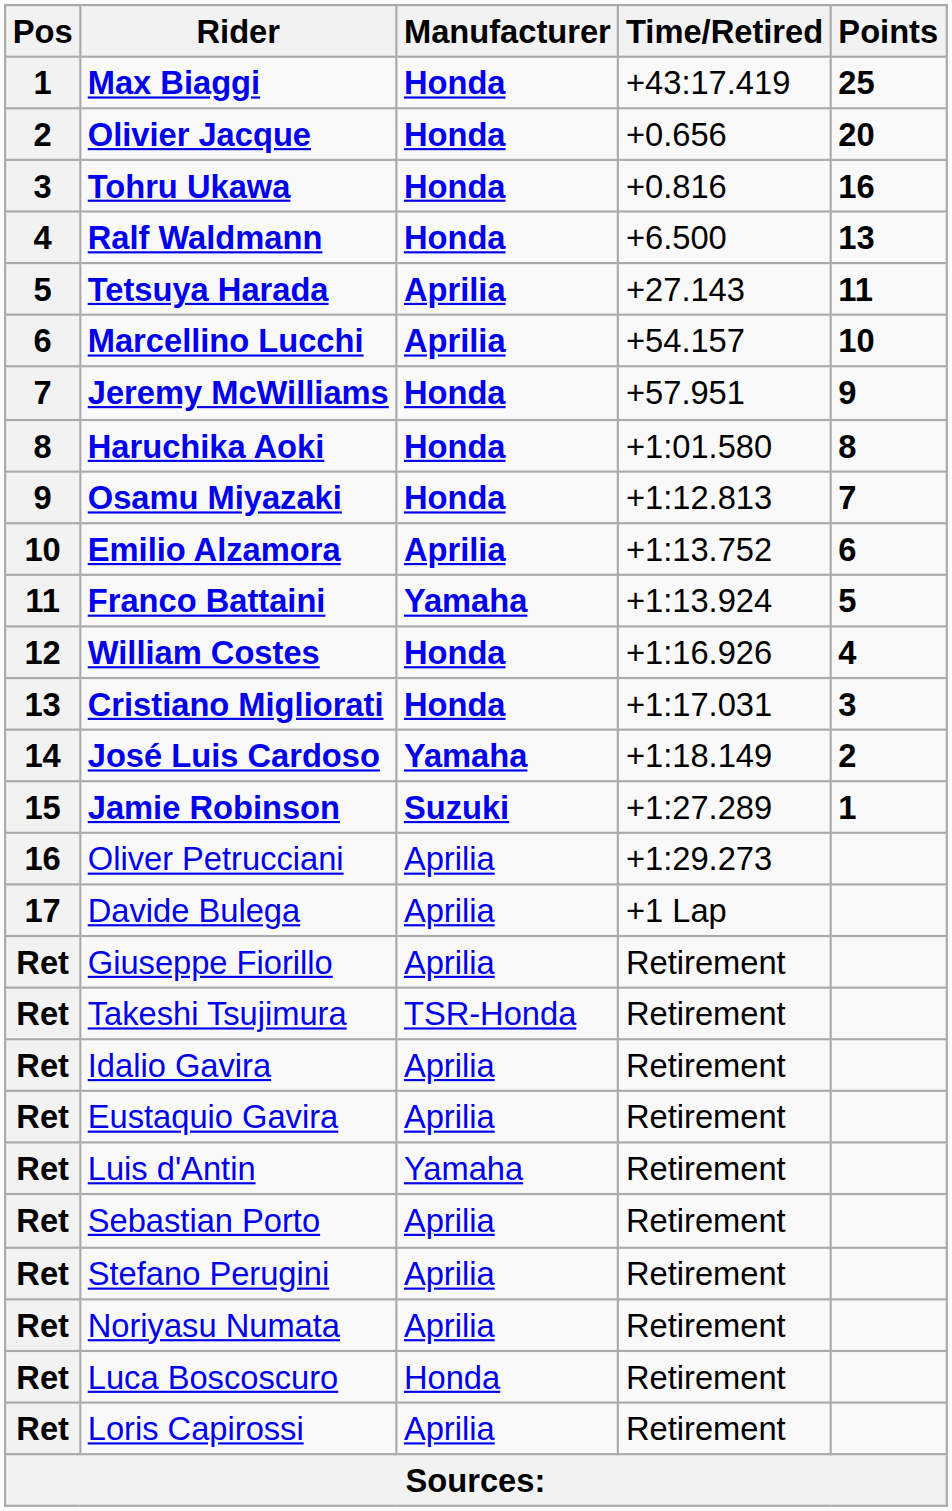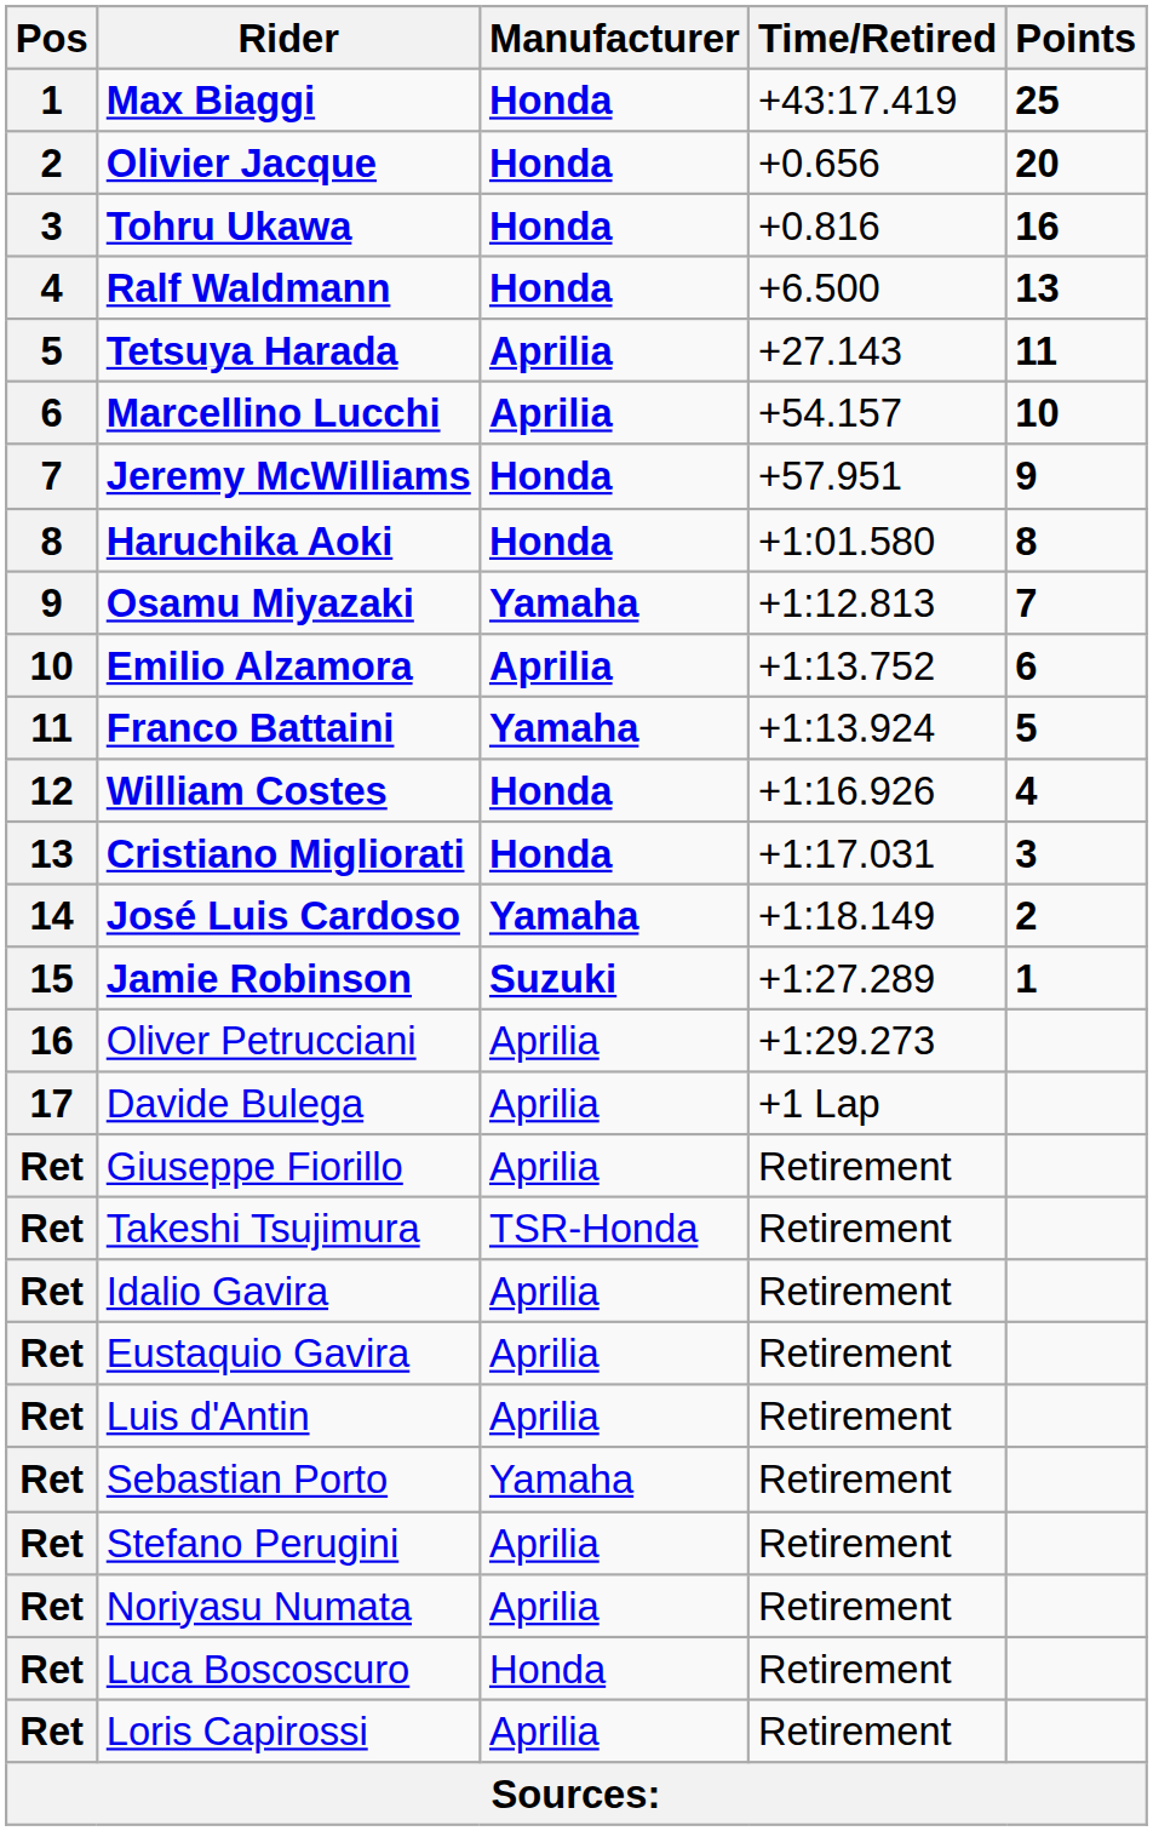 <table class="wikitable" style="font-size: 95%;">
 <tr>
 <th>Pos</th>
 <th>Rider</th>
 <th>Manufacturer</th>
 <th>Time/Retired</th>
 <th>Points</th>
 </tr>
 <tr>
 <th>1</th>
 <td> <strong><a href='#'>Max Biaggi</a></strong></td>
 <td><strong><a href='#'>Honda</a></strong></td>
 <td>+43:17.419</td>
 <td><strong>25</strong></td>
 </tr>
 <tr>
 <th>2</th>
 <td> <strong><a href='#'>Olivier Jacque</a></strong></td>
 <td><strong><a href='#'>Honda</a></strong></td>
 <td>+0.656</td>
 <td><strong>20</strong></td>
 </tr>
 <tr>
 <th>3</th>
 <td> <strong><a href='#'>Tohru Ukawa</a></strong></td>
 <td><strong><a href='#'>Honda</a></strong></td>
 <td>+0.816</td>
 <td><strong>16</strong></td>
 </tr>
 <tr>
 <th>4</th>
 <td> <strong><a href='#'>Ralf Waldmann</a></strong></td>
 <td><strong><a href='#'>Honda</a></strong></td>
 <td>+6.500</td>
 <td><strong>13</strong></td>
 </tr>
 <tr>
 <th>5</th>
 <td> <strong><a href='#'>Tetsuya Harada</a></strong></td>
 <td><strong><a href='#'>Aprilia</a></strong></td>
 <td>+27.143</td>
 <td><strong>11</strong></td>
 </tr>
 <tr>
 <th>6</th>
 <td> <strong><a href='#'>Marcellino Lucchi</a></strong></td>
 <td><strong><a href='#'>Aprilia</a></strong></td>
 <td>+54.157</td>
 <td><strong>10</strong></td>
 </tr>
 <tr>
 <th>7</th>
 <td> <strong><a href='#'>Jeremy McWilliams</a></strong></td>
 <td><strong><a href='#'>Honda</a></strong></td>
 <td>+57.951</td>
 <td><strong>9</strong></td>
 </tr>
 <tr>
 <th>8</th>
 <td> <strong><a href='#'>Haruchika Aoki</a></strong></td>
 <td><strong><a href='#'>Honda</a></strong></td>
 <td>+1:01.580</td>
 <td><strong>8</strong></td>
 </tr>
 <tr>
 <th>9</th>
 <td> <strong><a href='#'>Osamu Miyazaki</a></strong></td>
-<td><strong><a href='#'>Honda</a></strong></td>
+<td><strong><a href='#'>Yamaha</a></strong></td>
 <td>+1:12.813</td>
 <td><strong>7</strong></td>
 </tr>
 <tr>
 <th>10</th>
 <td> <strong><a href='#'>Emilio Alzamora</a></strong></td>
 <td><strong><a href='#'>Aprilia</a></strong></td>
 <td>+1:13.752</td>
 <td><strong>6</strong></td>
 </tr>
 <tr>
 <th>11</th>
 <td> <strong><a href='#'>Franco Battaini</a></strong></td>
 <td><strong><a href='#'>Yamaha</a></strong></td>
 <td>+1:13.924</td>
 <td><strong>5</strong></td>
 </tr>
 <tr>
 <th>12</th>
 <td> <strong><a href='#'>William Costes</a></strong></td>
 <td><strong><a href='#'>Honda</a></strong></td>
 <td>+1:16.926</td>
 <td><strong>4</strong></td>
 </tr>
 <tr>
 <th>13</th>
 <td> <strong><a href='#'>Cristiano Migliorati</a></strong></td>
 <td><strong><a href='#'>Honda</a></strong></td>
 <td>+1:17.031</td>
 <td><strong>3</strong></td>
 </tr>
 <tr>
 <th>14</th>
 <td> <strong><a href='#'>José Luis Cardoso</a></strong></td>
 <td><strong><a href='#'>Yamaha</a></strong></td>
 <td>+1:18.149</td>
 <td><strong>2</strong></td>
 </tr>
 <tr>
 <th>15</th>
 <td> <strong><a href='#'>Jamie Robinson</a></strong></td>
 <td><strong><a href='#'>Suzuki</a></strong></td>
 <td>+1:27.289</td>
 <td><strong>1</strong></td>
 </tr>
 <tr>
 <th>16</th>
 <td> <a href='#'>Oliver Petrucciani</a></td>
 <td><a href='#'>Aprilia</a></td>
 <td>+1:29.273</td>
 <td></td>
 </tr>
 <tr>
 <th>17</th>
 <td> <a href='#'>Davide Bulega</a></td>
 <td><a href='#'>Aprilia</a></td>
 <td>+1 Lap</td>
 <td></td>
 </tr>
 <tr>
 <th>Ret</th>
 <td> <a href='#'>Giuseppe Fiorillo</a></td>
 <td><a href='#'>Aprilia</a></td>
 <td>Retirement</td>
 <td></td>
 </tr>
 <tr>
 <th>Ret</th>
 <td> <a href='#'>Takeshi Tsujimura</a></td>
 <td><a href='#'>TSR-Honda</a></td>
 <td>Retirement</td>
 <td></td>
 </tr>
 <tr>
 <th>Ret</th>
 <td> <a href='#'>Idalio Gavira</a></td>
 <td><a href='#'>Aprilia</a></td>
 <td>Retirement</td>
 <td></td>
 </tr>
 <tr>
 <th>Ret</th>
 <td> <a href='#'>Eustaquio Gavira</a></td>
 <td><a href='#'>Aprilia</a></td>
 <td>Retirement</td>
 <td></td>
 </tr>
 <tr>
 <th>Ret</th>
 <td> <a href='#'>Luis d'Antin</a></td>
-<td><a href='#'>Yamaha</a></td>
+<td><a href='#'>Aprilia</a></td>
 <td>Retirement</td>
 <td></td>
 </tr>
 <tr>
 <th>Ret</th>
 <td> <a href='#'>Sebastian Porto</a></td>
-<td><a href='#'>Aprilia</a></td>
+<td><a href='#'>Yamaha</a></td>
 <td>Retirement</td>
 <td></td>
 </tr>
 <tr>
 <th>Ret</th>
 <td> <a href='#'>Stefano Perugini</a></td>
 <td><a href='#'>Aprilia</a></td>
 <td>Retirement</td>
 <td></td>
 </tr>
 <tr>
 <th>Ret</th>
 <td> <a href='#'>Noriyasu Numata</a></td>
 <td><a href='#'>Aprilia</a></td>
 <td>Retirement</td>
 <td></td>
 </tr>
 <tr>
 <th>Ret</th>
 <td> <a href='#'>Luca Boscoscuro</a></td>
 <td><a href='#'>Honda</a></td>
 <td>Retirement</td>
 <td></td>
 </tr>
 <tr>
 <th>Ret</th>
 <td> <a href='#'>Loris Capirossi</a></td>
 <td><a href='#'>Aprilia</a></td>
 <td>Retirement</td>
 <td></td>
 </tr>
 <tr>
 <th colspan=8>Sources: </th>
 </tr>
 </table>
